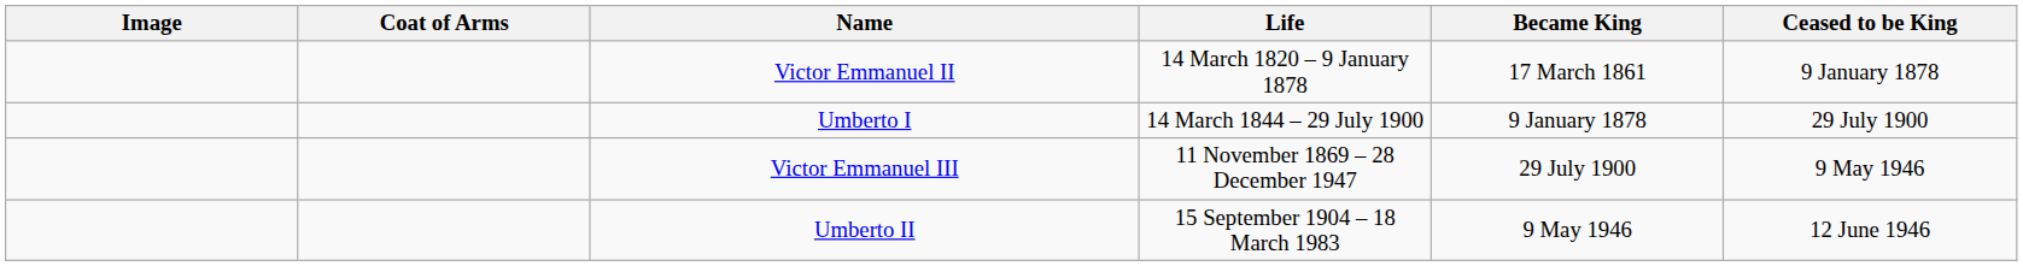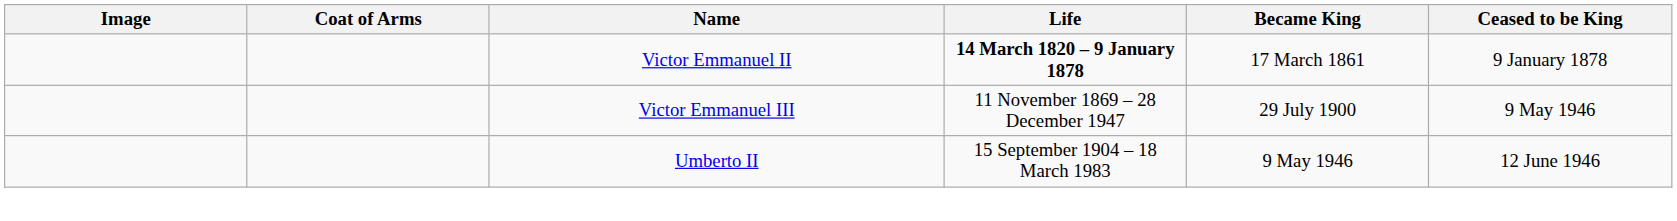 <table width=90% class="wikitable">
 <tr>
 <th width=8%>Image</th>
 <th width=8%>Coat of Arms</th>
 <th width=15%>Name</th>
 <th width=8%>Life</th>
 <th width=8%>Became King</th>
 <th width=8%>Ceased to be King</th>
 </tr>
 <tr>
 <td></td>
 <td></td>
 <td align="center"><a href='#'>Victor Emmanuel II</a></td>
-<td align="center">14 March 1820 – 9 January 1878</td>
+<td align="center"><strong>14 March 1820 – 9 January 1878</strong></td>
 <td align="center">17 March 1861</td>
 <td align="center">9 January 1878</td>
-</tr>
-<tr>
-<td></td>
-<td></td>
-<td align="center"><a href='#'>Umberto I</a></td>
-<td align="center">14 March 1844 – 29 July 1900</td>
-<td align="center">9 January 1878</td>
-<td align="center">29 July 1900</td>
 </tr>
 <tr>
 <td></td>
 <td></td>
 <td align="center"><a href='#'>Victor Emmanuel III</a></td>
 <td align="center">11 November 1869 – 28 December 1947</td>
 <td align="center">29 July 1900</td>
 <td align="center">9 May 1946</td>
 </tr>
 <tr>
 <td></td>
 <td></td>
 <td align="center"><a href='#'>Umberto II</a></td>
 <td align="center">15 September 1904 – 18 March 1983</td>
 <td align="center">9 May 1946</td>
 <td align="center">12 June 1946</td>
 </tr>
 </table>
